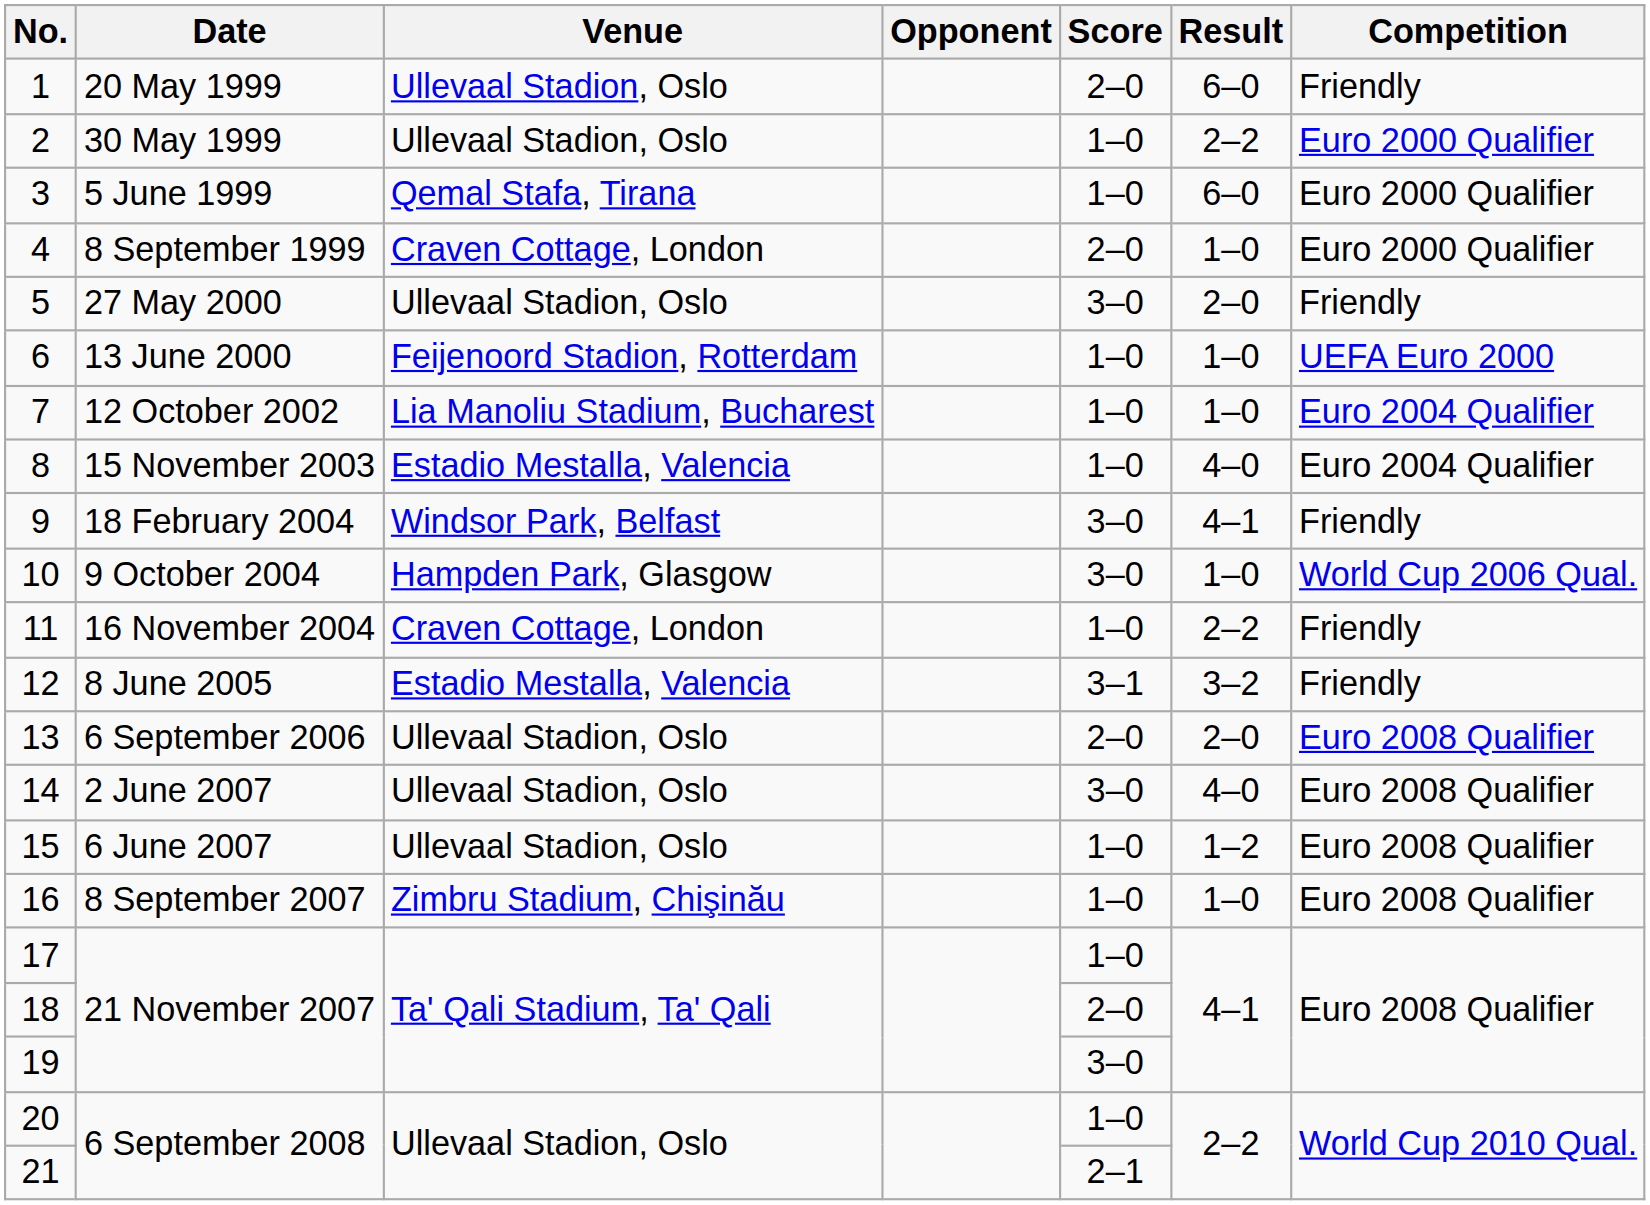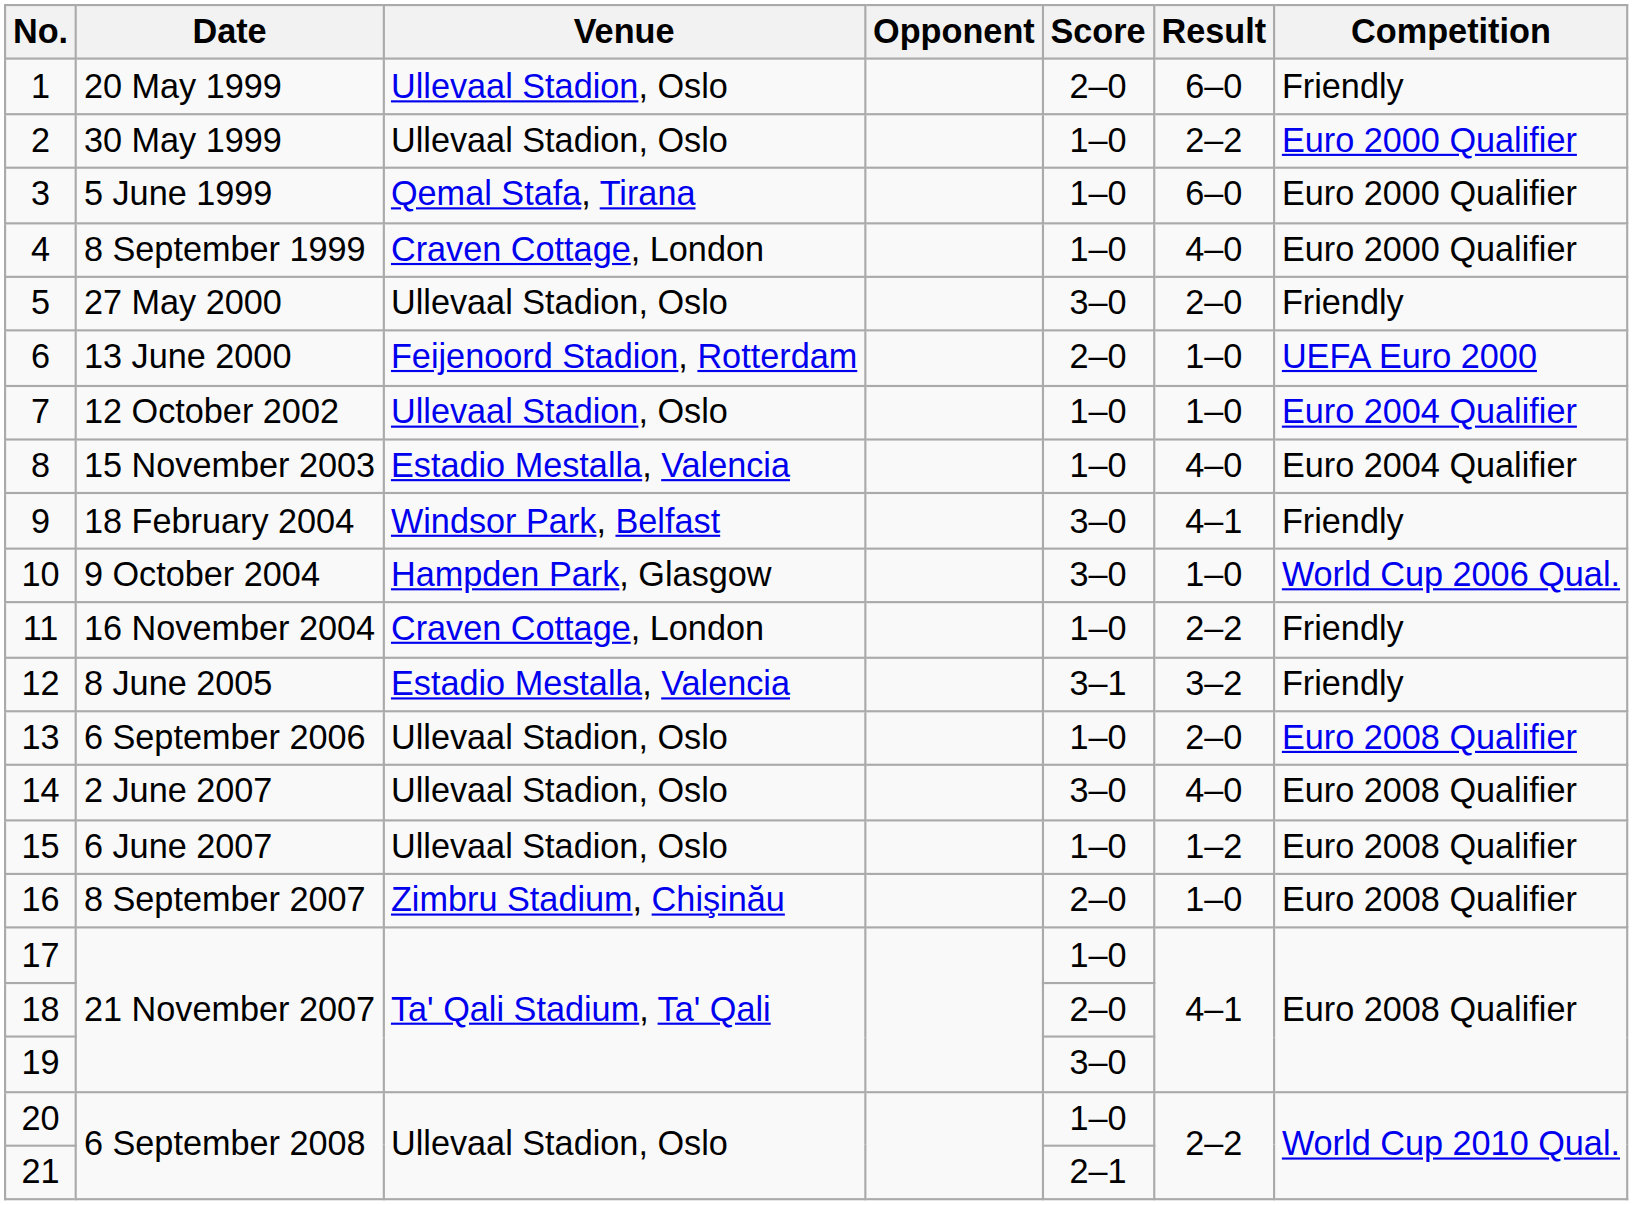 <table class="wikitable sortable">
 <tr>
 <th scope="col">No.</th>
 <th scope="col">Date</th>
 <th scope="col">Venue</th>
 <th scope="col">Opponent</th>
 <th scope="col">Score</th>
 <th scope="col">Result</th>
 <th scope="col">Competition</th>
 </tr>
 <tr>
 <td align="center">1</td>
 <td>20 May 1999</td>
 <td><a href='#'>Ullevaal Stadion</a>, Oslo</td>
 <td></td>
 <td align="center">2–0</td>
 <td align="center">6–0</td>
 <td>Friendly</td>
 </tr>
 <tr>
 <td align="center">2</td>
 <td>30 May 1999</td>
 <td>Ullevaal Stadion, Oslo</td>
 <td></td>
 <td align="center">1–0</td>
 <td align="center">2–2</td>
 <td><a href='#'>Euro 2000 Qualifier</a></td>
 </tr>
 <tr>
 <td align="center">3</td>
 <td>5 June 1999</td>
 <td><a href='#'>Qemal Stafa</a>, <a href='#'>Tirana</a></td>
 <td></td>
 <td align="center">1–0</td>
 <td align="center">6–0</td>
 <td>Euro 2000 Qualifier</td>
 </tr>
 <tr>
 <td align="center">4</td>
 <td>8 September 1999</td>
 <td><a href='#'>Craven Cottage</a>, London</td>
 <td></td>
-<td align="center">2–0</td>
 <td align="center">1–0</td>
+<td align="center">4–0</td>
 <td>Euro 2000 Qualifier</td>
 </tr>
 <tr>
 <td align="center">5</td>
 <td>27 May 2000</td>
 <td>Ullevaal Stadion, Oslo</td>
 <td></td>
 <td align="center">3–0</td>
 <td align="center">2–0</td>
 <td>Friendly</td>
 </tr>
 <tr>
 <td align="center">6</td>
 <td>13 June 2000</td>
 <td><a href='#'>Feijenoord Stadion</a>, <a href='#'>Rotterdam</a></td>
 <td></td>
-<td align="center">1–0</td>
+<td align="center">2–0</td>
 <td align="center">1–0</td>
 <td><a href='#'>UEFA Euro 2000</a></td>
 </tr>
 <tr>
 <td align="center">7</td>
 <td>12 October 2002</td>
-<td><a href='#'>Lia Manoliu Stadium</a>, <a href='#'>Bucharest</a></td>
+<td><a href='#'>Ullevaal Stadion</a>, Oslo</td>
 <td></td>
 <td align="center">1–0</td>
 <td align="center">1–0</td>
 <td><a href='#'>Euro 2004 Qualifier</a></td>
 </tr>
 <tr>
 <td align="center">8</td>
 <td>15 November 2003</td>
 <td><a href='#'>Estadio Mestalla</a>, <a href='#'>Valencia</a></td>
 <td></td>
 <td align="center">1–0</td>
 <td align="center">4–0</td>
 <td>Euro 2004 Qualifier</td>
 </tr>
 <tr>
 <td align="center">9</td>
 <td>18 February 2004</td>
 <td><a href='#'>Windsor Park</a>, <a href='#'>Belfast</a></td>
 <td></td>
 <td align="center">3–0</td>
 <td align="center">4–1</td>
 <td>Friendly</td>
 </tr>
 <tr>
 <td align="center">10</td>
 <td>9 October 2004</td>
 <td><a href='#'>Hampden Park</a>, Glasgow</td>
 <td></td>
 <td align="center">3–0</td>
 <td align="center">1–0</td>
 <td><a href='#'>World Cup 2006 Qual.</a></td>
 </tr>
 <tr>
 <td align="center">11</td>
 <td>16 November 2004</td>
 <td><a href='#'>Craven Cottage</a>, London</td>
 <td></td>
 <td align="center">1–0</td>
 <td align="center">2–2</td>
 <td>Friendly</td>
 </tr>
 <tr>
 <td align="center">12</td>
 <td>8 June 2005</td>
 <td><a href='#'>Estadio Mestalla</a>, <a href='#'>Valencia</a></td>
 <td></td>
 <td align="center">3–1</td>
 <td align="center">3–2</td>
 <td>Friendly</td>
 </tr>
 <tr>
 <td align="center">13</td>
 <td>6 September 2006</td>
 <td>Ullevaal Stadion, Oslo</td>
 <td></td>
-<td align="center">2–0</td>
+<td align="center">1–0</td>
 <td align="center">2–0</td>
 <td><a href='#'>Euro 2008 Qualifier</a></td>
 </tr>
 <tr>
 <td align="center">14</td>
 <td>2 June 2007</td>
 <td>Ullevaal Stadion, Oslo</td>
 <td></td>
 <td align="center">3–0</td>
 <td align="center">4–0</td>
 <td>Euro 2008 Qualifier</td>
 </tr>
 <tr>
 <td align="center">15</td>
 <td>6 June 2007</td>
 <td>Ullevaal Stadion, Oslo</td>
 <td></td>
 <td align="center">1–0</td>
 <td align="center">1–2</td>
 <td>Euro 2008 Qualifier</td>
 </tr>
 <tr>
 <td align="center">16</td>
 <td>8 September 2007</td>
 <td><a href='#'>Zimbru Stadium</a>, <a href='#'>Chişinău</a></td>
 <td></td>
-<td align="center">1–0</td>
+<td align="center">2–0</td>
 <td align="center">1–0</td>
 <td>Euro 2008 Qualifier</td>
 </tr>
 <tr>
 <td align="center">17</td>
 <td rowspan=3>21 November 2007</td>
 <td rowspan=3><a href='#'>Ta' Qali Stadium</a>, <a href='#'>Ta' Qali</a></td>
 <td rowspan=3></td>
 <td align="center">1–0</td>
 <td rowspan="3" align="center">4–1</td>
 <td rowspan="3">Euro 2008 Qualifier</td>
 </tr>
 <tr>
 <td align="center">18</td>
 <td align="center">2–0</td>
 </tr>
 <tr>
 <td align="center">19</td>
 <td align="center">3–0</td>
 </tr>
 <tr>
 <td align="center">20</td>
 <td rowspan="2">6 September 2008</td>
 <td rowspan="2">Ullevaal Stadion, Oslo</td>
 <td rowspan="2"></td>
 <td align="center">1–0</td>
 <td rowspan="2" align="center">2–2</td>
 <td rowspan="2"><a href='#'>World Cup 2010 Qual.</a></td>
 </tr>
 <tr>
 <td align="center">21</td>
 <td align="center">2–1</td>
 </tr>
 </table>
